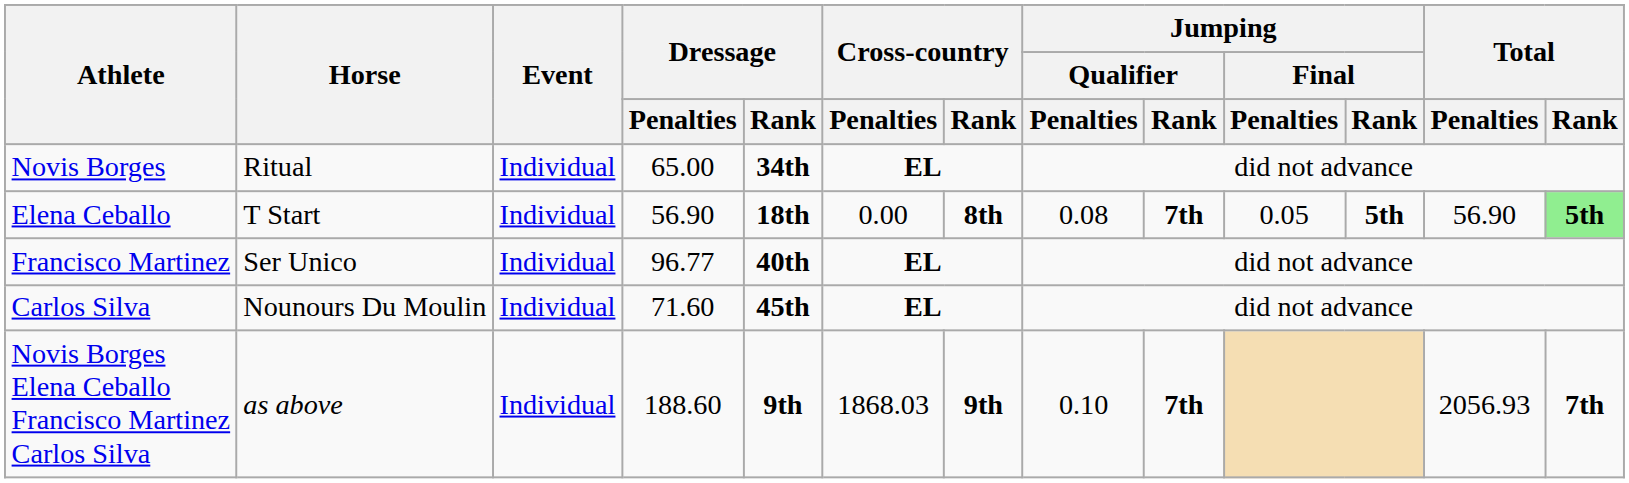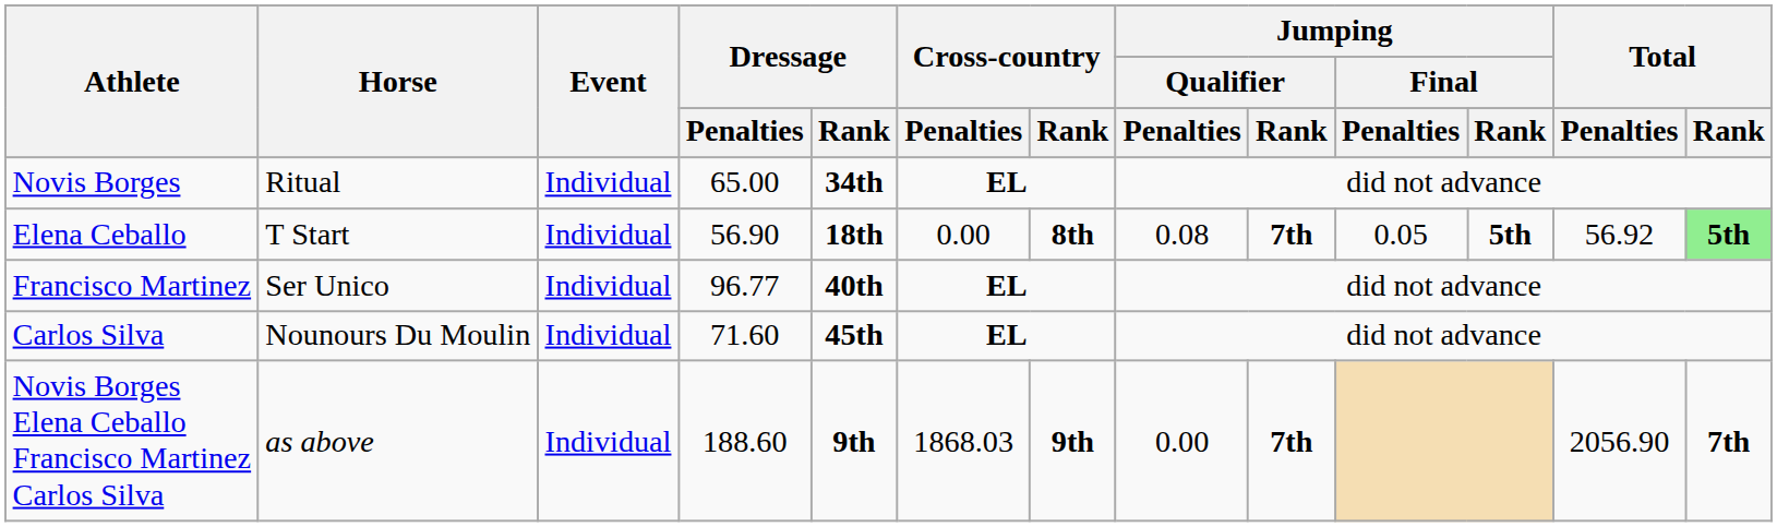 <table class="wikitable" style="font-size:90%;">
 <tr>
 <th rowspan=3>Athlete</th>
 <th rowspan=3>Horse</th>
 <th rowspan=3>Event</th>
 <th colspan=2 rowspan=2>Dressage</th>
 <th colspan=2 rowspan=2>Cross-country</th>
 <th colspan=4>Jumping</th>
 <th colspan=2 rowspan=2>Total</th>
 </tr>
 <tr>
 <th colspan=2>Qualifier</th>
 <th colspan=2>Final</th>
 </tr>
 <tr>
 <th>Penalties</th>
 <th>Rank</th>
 <th>Penalties</th>
 <th>Rank</th>
 <th>Penalties</th>
 <th>Rank</th>
 <th>Penalties</th>
 <th>Rank</th>
 <th>Penalties</th>
 <th>Rank</th>
 </tr>
 <tr>
 <td><a href='#'>Novis Borges</a></td>
 <td>Ritual</td>
 <td><a href='#'>Individual</a></td>
 <td align=center>65.00</td>
 <td align=center><strong>34th</strong></td>
 <td style="text-align:center;" colspan="2"><strong>EL</strong></td>
 <td style="text-align:center;" colspan="8">did not advance</td>
 </tr>
 <tr>
 <td><a href='#'>Elena Ceballo</a></td>
 <td>T Start</td>
 <td><a href='#'>Individual</a></td>
 <td align=center>56.90</td>
 <td align=center><strong>18th</strong></td>
 <td align=center>0.00</td>
 <td align=center><strong>8th</strong></td>
 <td align=center>0.08</td>
 <td align=center><strong>7th</strong></td>
 <td align=center>0.05</td>
 <td align=center><strong>5th</strong></td>
-<td align=center>56.90</td>
+<td align=center>56.92</td>
 <td align=center style="background: lightgreen;"><strong>5th</strong></td>
 </tr>
 <tr>
 <td><a href='#'>Francisco Martinez</a></td>
 <td>Ser Unico</td>
 <td><a href='#'>Individual</a></td>
 <td align=center>96.77</td>
 <td align=center><strong>40th</strong></td>
 <td style="text-align:center;" colspan="2"><strong>EL</strong></td>
 <td style="text-align:center;" colspan="8">did not advance</td>
 </tr>
 <tr>
 <td><a href='#'>Carlos Silva</a></td>
 <td>Nounours Du Moulin</td>
 <td><a href='#'>Individual</a></td>
 <td align=center>71.60</td>
 <td align=center><strong>45th</strong></td>
 <td style="text-align:center;" colspan="2"><strong>EL</strong></td>
 <td style="text-align:center;" colspan="8">did not advance</td>
 </tr>
 <tr>
 <td><a href='#'>Novis Borges</a><br><a href='#'>Elena Ceballo</a><br><a href='#'>Francisco Martinez</a><br><a href='#'>Carlos Silva</a></td>
 <td><em>as above</em></td>
 <td><a href='#'>Individual</a></td>
 <td align=center>188.60</td>
 <td align=center><strong>9th</strong></td>
 <td align=center>1868.03</td>
 <td align=center><strong>9th</strong></td>
-<td align=center>0.10</td>
+<td align=center>0.00</td>
 <td align=center><strong>7th</strong></td>
 <td colspan="2" style="background:wheat;"></td>
-<td align=center>2056.93</td>
+<td align=center>2056.90</td>
 <td align=center><strong>7th</strong></td>
 </tr>
 </table>
